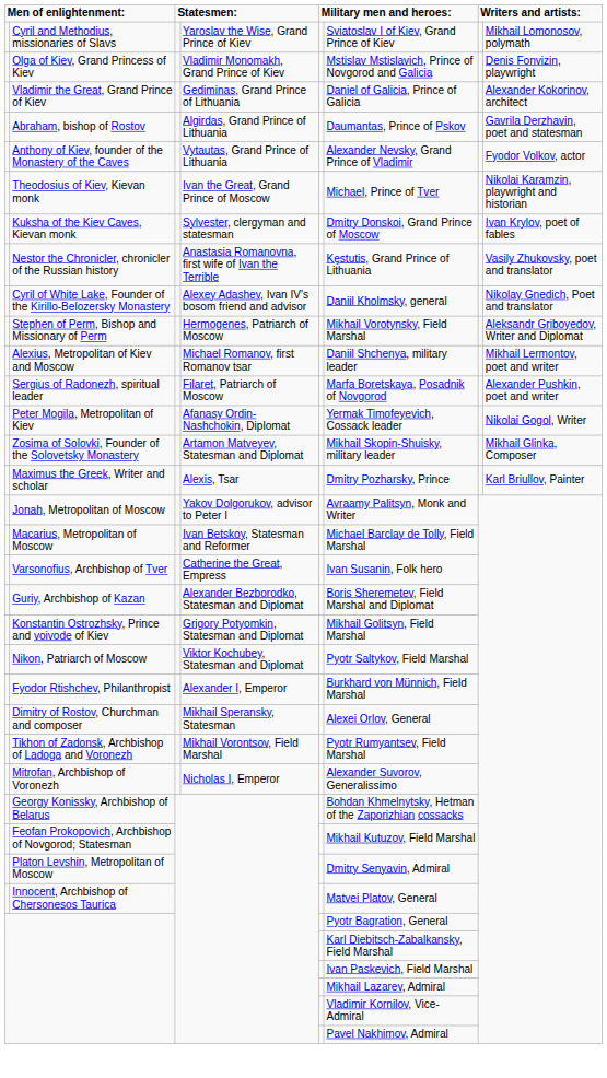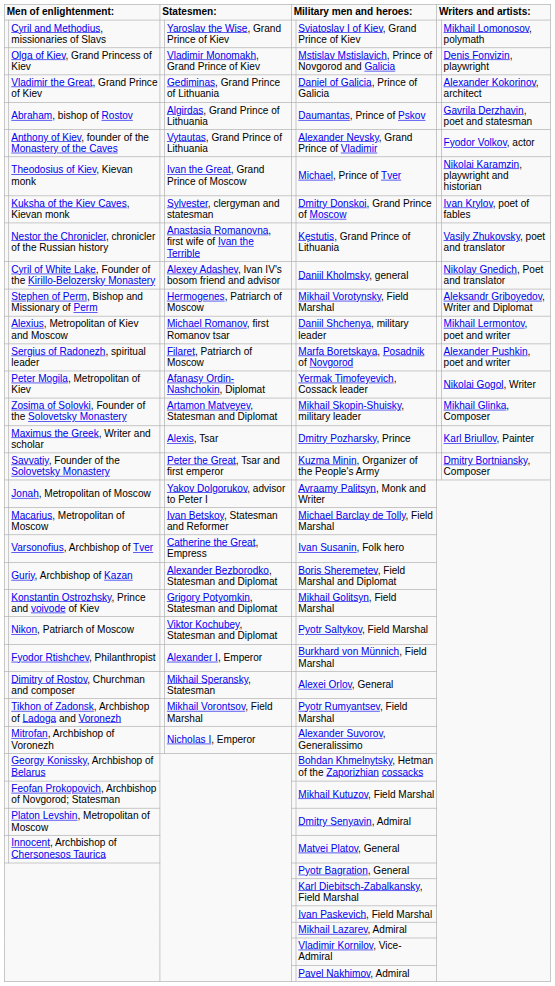 <table class="wikitable noresize">
 <tr>
 <td colspan="2"><strong>Men of enlightenment:</strong></td>
 <td colspan="2"><strong>Statesmen:</strong></td>
 <td colspan="2"><strong>Military men and heroes:</strong></td>
 <td colspan="2"><strong>Writers and artists:</strong></td>
 </tr>
 <tr>
 <td></td>
 <td><a href='#'>Cyril and Methodius</a>, missionaries of Slavs</td>
 <td></td>
 <td><a href='#'>Yaroslav the Wise</a>, Grand Prince of Kiev</td>
 <td></td>
 <td><a href='#'>Sviatoslav I of Kiev</a>, Grand Prince of Kiev</td>
 <td></td>
 <td><a href='#'>Mikhail Lomonosov</a>, polymath</td>
 </tr>
 <tr>
 <td></td>
 <td><a href='#'>Olga of Kiev</a>, Grand Princess of Kiev</td>
 <td></td>
 <td><a href='#'>Vladimir Monomakh</a>, Grand Prince of Kiev</td>
 <td></td>
 <td><a href='#'>Mstislav Mstislavich</a>, Prince of Novgorod and <a href='#'>Galicia</a></td>
 <td></td>
 <td><a href='#'>Denis Fonvizin</a>, playwright</td>
 </tr>
 <tr>
 <td></td>
 <td><a href='#'>Vladimir the Great</a>, Grand Prince of Kiev</td>
 <td></td>
 <td><a href='#'>Gediminas</a>, Grand Prince of Lithuania</td>
 <td></td>
 <td><a href='#'>Daniel of Galicia</a>, Prince of Galicia</td>
 <td></td>
 <td><a href='#'>Alexander Kokorinov</a>, architect</td>
 </tr>
 <tr>
 <td></td>
 <td><a href='#'>Abraham</a>, bishop of <a href='#'>Rostov</a></td>
 <td></td>
 <td><a href='#'>Algirdas</a>, Grand Prince of Lithuania</td>
 <td></td>
 <td><a href='#'>Daumantas</a>, Prince of <a href='#'>Pskov</a></td>
 <td></td>
 <td><a href='#'>Gavrila Derzhavin</a>, poet and statesman</td>
 </tr>
 <tr>
 <td></td>
 <td><a href='#'>Anthony of Kiev</a>, founder of the <a href='#'>Monastery of the Caves</a></td>
 <td></td>
 <td><a href='#'>Vytautas</a>, Grand Prince of Lithuania</td>
 <td></td>
 <td><a href='#'>Alexander Nevsky</a>, Grand Prince of <a href='#'>Vladimir</a></td>
 <td></td>
 <td><a href='#'>Fyodor Volkov</a>, actor</td>
 </tr>
 <tr>
 <td></td>
 <td><a href='#'>Theodosius of Kiev</a>, Kievan monk</td>
 <td></td>
 <td><a href='#'>Ivan the Great</a>, Grand Prince of Moscow</td>
 <td></td>
 <td><a href='#'>Michael</a>, Prince of <a href='#'>Tver</a></td>
 <td></td>
 <td><a href='#'>Nikolai Karamzin</a>, playwright and historian</td>
 </tr>
 <tr>
 <td></td>
 <td><a href='#'>Kuksha of the Kiev Caves</a>, Kievan monk</td>
 <td></td>
 <td><a href='#'>Sylvester</a>, clergyman and statesman</td>
 <td></td>
 <td><a href='#'>Dmitry Donskoi</a>, Grand Prince of <a href='#'>Moscow</a></td>
 <td></td>
 <td><a href='#'>Ivan Krylov</a>, poet of fables</td>
 </tr>
 <tr>
 <td></td>
 <td><a href='#'>Nestor the Chronicler</a>, chronicler of the Russian history</td>
 <td></td>
 <td><a href='#'>Anastasia Romanovna</a>, first wife of <a href='#'>Ivan the Terrible</a></td>
 <td></td>
 <td><a href='#'>Kęstutis</a>, Grand Prince of Lithuania</td>
 <td></td>
 <td><a href='#'>Vasily Zhukovsky</a>, poet and translator</td>
 </tr>
 <tr>
 <td></td>
 <td><a href='#'>Cyril of White Lake</a>, Founder of the <a href='#'>Kirillo-Belozersky Monastery</a></td>
 <td></td>
 <td><a href='#'>Alexey Adashev</a>, Ivan IV's bosom friend and advisor</td>
 <td></td>
 <td><a href='#'>Daniil Kholmsky</a>, general</td>
 <td></td>
 <td><a href='#'>Nikolay Gnedich</a>, Poet and translator</td>
 </tr>
 <tr>
 <td></td>
 <td><a href='#'>Stephen of Perm</a>, Bishop and Missionary of <a href='#'>Perm</a></td>
 <td></td>
 <td><a href='#'>Hermogenes</a>, Patriarch of Moscow</td>
 <td></td>
 <td><a href='#'>Mikhail Vorotynsky</a>, Field Marshal</td>
 <td></td>
 <td><a href='#'>Aleksandr Griboyedov</a>, Writer and Diplomat</td>
 </tr>
 <tr>
 <td></td>
 <td><a href='#'>Alexius</a>, Metropolitan of Kiev and Moscow</td>
 <td></td>
 <td><a href='#'>Michael Romanov</a>, first Romanov tsar</td>
 <td></td>
 <td><a href='#'>Daniil Shchenya</a>, military leader</td>
 <td></td>
 <td><a href='#'>Mikhail Lermontov</a>, poet and writer</td>
 </tr>
 <tr>
 <td></td>
 <td><a href='#'>Sergius of Radonezh</a>, spiritual leader</td>
 <td></td>
 <td><a href='#'>Filaret</a>, Patriarch of Moscow</td>
 <td></td>
 <td><a href='#'>Marfa Boretskaya</a>, <a href='#'>Posadnik</a> of <a href='#'>Novgorod</a></td>
 <td></td>
 <td><a href='#'>Alexander Pushkin</a>, poet and writer</td>
 </tr>
 <tr>
 <td></td>
 <td><a href='#'>Peter Mogila</a>, Metropolitan of Kiev</td>
 <td></td>
 <td><a href='#'>Afanasy Ordin-Nashchokin</a>, Diplomat</td>
 <td></td>
 <td><a href='#'>Yermak Timofeyevich</a>, Cossack leader</td>
 <td></td>
 <td><a href='#'>Nikolai Gogol</a>, Writer</td>
 </tr>
 <tr>
 <td></td>
 <td><a href='#'>Zosima of Solovki</a>, Founder of the <a href='#'>Solovetsky Monastery</a></td>
 <td></td>
 <td><a href='#'>Artamon Matveyev</a>, Statesman and Diplomat</td>
 <td></td>
 <td><a href='#'>Mikhail Skopin-Shuisky</a>, military leader</td>
 <td></td>
 <td><a href='#'>Mikhail Glinka</a>, Composer</td>
 </tr>
 <tr>
 <td></td>
 <td><a href='#'>Maximus the Greek</a>, Writer and scholar</td>
 <td></td>
 <td><a href='#'>Alexis</a>, Tsar</td>
 <td></td>
 <td><a href='#'>Dmitry Pozharsky</a>, Prince</td>
 <td></td>
 <td><a href='#'>Karl Briullov</a>, Painter</td>
 </tr>
 <tr>
 <td></td>
+<td><a href='#'>Savvatiy</a>, Founder of the <a href='#'>Solovetsky Monastery</a></td>
+<td></td>
+<td><a href='#'>Peter the Great</a>, Tsar and first emperor</td>
+<td></td>
+<td><a href='#'>Kuzma Minin</a>, Organizer of the People's Army</td>
+<td></td>
+<td><a href='#'>Dmitry Bortniansky</a>, Composer</td>
+</tr>
+<tr>
+<td></td>
 <td><a href='#'>Jonah</a>, Metropolitan of Moscow</td>
 <td></td>
 <td><a href='#'>Yakov Dolgorukov</a>, advisor to Peter I</td>
 <td></td>
 <td><a href='#'>Avraamy Palitsyn</a>, Monk and Writer</td>
 <td colspan = 2; rowspan = 20></td>
 </tr>
 <tr>
 <td></td>
 <td><a href='#'>Macarius</a>, Metropolitan of Moscow</td>
 <td></td>
 <td><a href='#'>Ivan Betskoy</a>, Statesman and Reformer</td>
 <td></td>
 <td><a href='#'>Michael Barclay de Tolly</a>, Field Marshal</td>
 </tr>
 <tr>
 <td></td>
 <td><a href='#'>Varsonofius</a>, Archbishop of <a href='#'>Tver</a></td>
 <td></td>
 <td><a href='#'>Catherine the Great</a>, Empress</td>
 <td></td>
 <td><a href='#'>Ivan Susanin</a>, Folk hero</td>
 </tr>
 <tr>
 <td></td>
 <td><a href='#'>Guriy</a>, Archbishop of <a href='#'>Kazan</a></td>
 <td></td>
 <td><a href='#'>Alexander Bezborodko</a>, Statesman and Diplomat</td>
 <td></td>
 <td><a href='#'>Boris Sheremetev</a>, Field Marshal and Diplomat</td>
 </tr>
 <tr>
 <td></td>
 <td><a href='#'>Konstantin Ostrozhsky</a>, Prince and <a href='#'>voivode</a> of Kiev</td>
 <td></td>
 <td><a href='#'>Grigory Potyomkin</a>, Statesman and Diplomat</td>
 <td></td>
 <td><a href='#'>Mikhail Golitsyn</a>, Field Marshal</td>
 </tr>
 <tr>
 <td></td>
 <td><a href='#'>Nikon</a>, Patriarch of Moscow</td>
 <td></td>
 <td><a href='#'>Viktor Kochubey</a>, Statesman and Diplomat</td>
 <td></td>
 <td><a href='#'>Pyotr Saltykov</a>, Field Marshal</td>
 </tr>
 <tr>
 <td></td>
 <td><a href='#'>Fyodor Rtishchev</a>, Philanthropist</td>
 <td></td>
 <td><a href='#'>Alexander I</a>, Emperor</td>
 <td></td>
 <td><a href='#'>Burkhard von Münnich</a>, Field Marshal</td>
 </tr>
 <tr>
 <td></td>
 <td><a href='#'>Dimitry of Rostov</a>, Churchman and composer</td>
 <td></td>
 <td><a href='#'>Mikhail Speransky</a>, Statesman</td>
 <td></td>
 <td><a href='#'>Alexei Orlov</a>, General</td>
 </tr>
 <tr>
 <td></td>
 <td><a href='#'>Tikhon of Zadonsk</a>, Archbishop of <a href='#'>Ladoga</a> and <a href='#'>Voronezh</a></td>
 <td></td>
 <td><a href='#'>Mikhail Vorontsov</a>, Field Marshal</td>
 <td></td>
 <td><a href='#'>Pyotr Rumyantsev</a>, Field Marshal</td>
 </tr>
 <tr>
 <td></td>
 <td><a href='#'>Mitrofan</a>, Archbishop of Voronezh</td>
 <td></td>
 <td><a href='#'>Nicholas I</a>, Emperor</td>
 <td></td>
 <td><a href='#'>Alexander Suvorov</a>, Generalissimo</td>
 </tr>
 <tr>
 <td></td>
 <td><a href='#'>Georgy Konissky</a>, Archbishop of <a href='#'>Belarus</a></td>
 <td colspan = 2; rowspan = 10></td>
 <td></td>
 <td><a href='#'>Bohdan Khmelnytsky</a>, Hetman of the <a href='#'>Zaporizhian</a> <a href='#'>cossacks</a></td>
 </tr>
 <tr>
 <td></td>
 <td><a href='#'>Feofan Prokopovich</a>, Archbishop of Novgorod; Statesman</td>
 <td></td>
 <td><a href='#'>Mikhail Kutuzov</a>, Field Marshal</td>
 </tr>
 <tr>
 <td></td>
 <td><a href='#'>Platon Levshin</a>, Metropolitan of Moscow</td>
 <td></td>
 <td><a href='#'>Dmitry Senyavin</a>, Admiral</td>
 </tr>
 <tr>
 <td></td>
 <td><a href='#'>Innocent</a>, Archbishop of <a href='#'>Chersonesos Taurica</a></td>
 <td></td>
 <td><a href='#'>Matvei Platov</a>, General</td>
 </tr>
 <tr>
 <td colspan = 2; rowspan = 6></td>
 <td></td>
 <td><a href='#'>Pyotr Bagration</a>, General</td>
 </tr>
 <tr>
 <td></td>
 <td><a href='#'>Karl Diebitsch-Zabalkansky</a>, Field Marshal</td>
 </tr>
 <tr>
 <td></td>
 <td><a href='#'>Ivan Paskevich</a>, Field Marshal</td>
 </tr>
 <tr>
 <td></td>
 <td><a href='#'>Mikhail Lazarev</a>, Admiral</td>
 </tr>
 <tr>
 <td></td>
 <td><a href='#'>Vladimir Kornilov</a>, Vice-Admiral</td>
 </tr>
 <tr>
 <td></td>
 <td><a href='#'>Pavel Nakhimov</a>, Admiral</td>
 </tr>
 </table>
